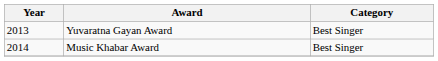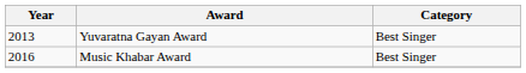 <table class="wikitable mw-collapsible " style="width:50%;"  >
 <tr>
 <th>Year</th>
 <th>Award</th>
 <th>Category</th>
 </tr>
 <tr>
 <td>2013</td>
 <td>Yuvaratna Gayan Award</td>
 <td>Best Singer</td>
 </tr>
 <tr>
-<td>2014</td>
+<td>2016</td>
 <td>Music Khabar Award</td>
 <td>Best Singer</td>
 </tr>
 <tr>
 </tr>
 </table>
